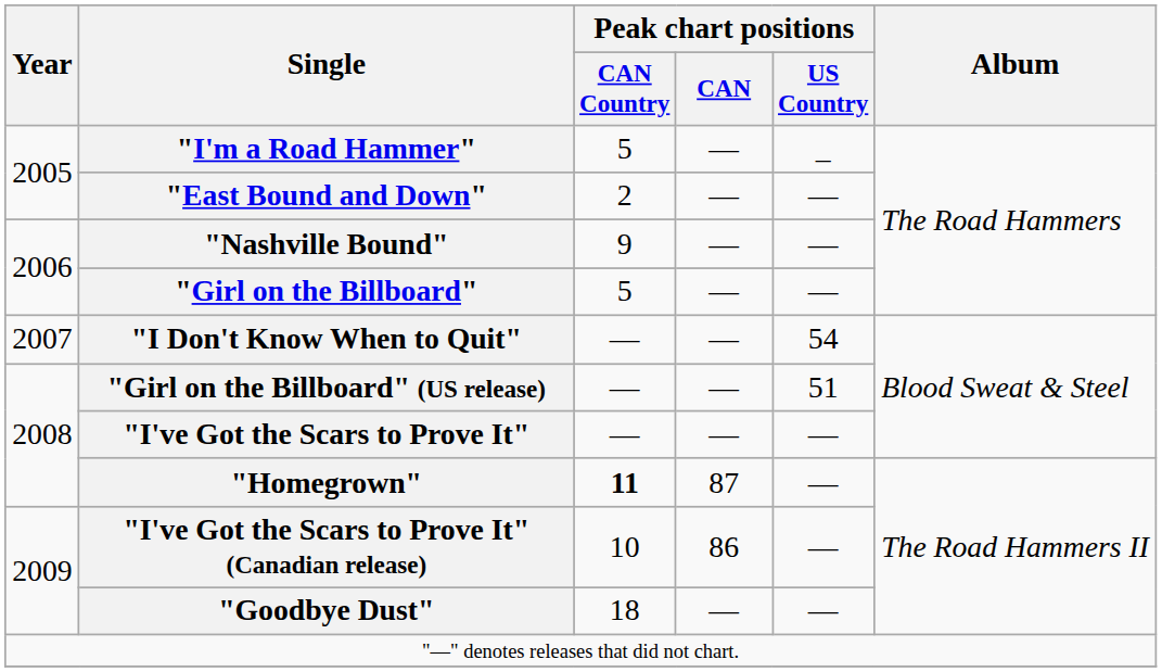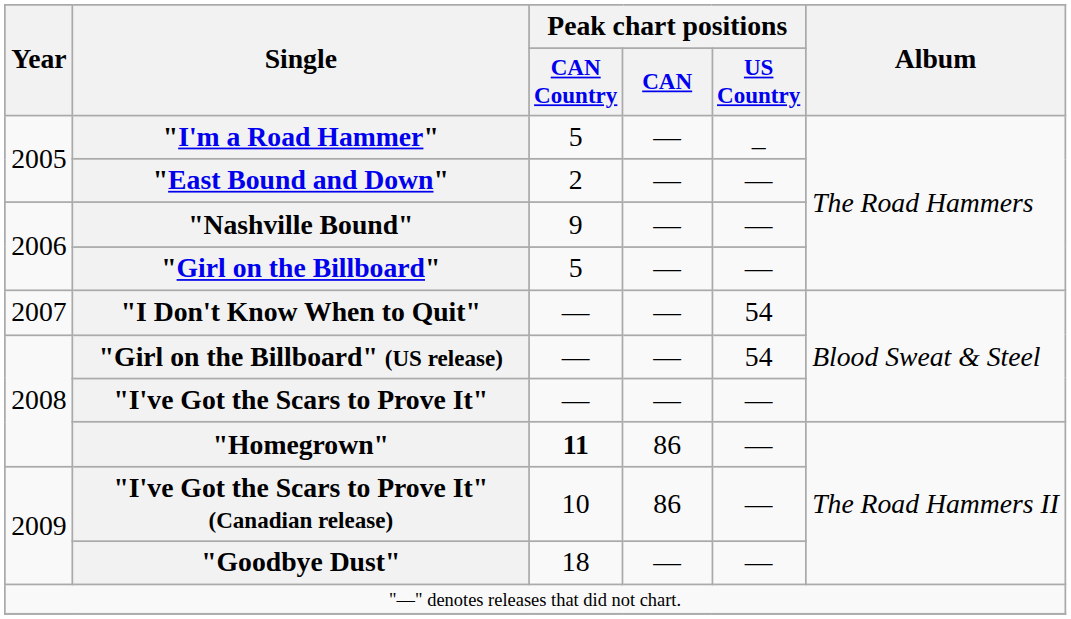 <table class="wikitable plainrowheaders" style="text-align:center;">
 <tr>
 <th rowspan="2">Year</th>
 <th rowspan="2" style="width:16em;">Single</th>
 <th colspan="3">Peak chart positions</th>
 <th rowspan="2">Album</th>
 </tr>
 <tr style="font-size:smaller;">
 <th width="45"><a href='#'>CAN Country</a><br></th>
 <th width="45"><a href='#'>CAN</a><br></th>
 <th width="45"><a href='#'>US Country</a><br></th>
 </tr>
 <tr>
 <td rowspan="2">2005</td>
 <th scope="row">"<a href='#'>I'm a Road Hammer</a>"</th>
 <td>5</td>
 <td>—</td>
 <td>_</td>
 <td align="left" rowspan="4"><em>The Road Hammers</em></td>
 </tr>
 <tr>
 <th scope="row">"<a href='#'>East Bound and Down</a>"</th>
 <td>2</td>
 <td>—</td>
 <td>—</td>
 </tr>
 <tr>
 <td rowspan="2">2006</td>
 <th scope="row">"Nashville Bound"</th>
 <td>9</td>
 <td>—</td>
 <td>—</td>
 </tr>
 <tr>
 <th scope="row">"<a href='#'>Girl on the Billboard</a>"</th>
 <td>5</td>
 <td>—</td>
 <td>—</td>
 </tr>
 <tr>
 <td>2007</td>
 <th scope="row">"I Don't Know When to Quit"</th>
 <td>—</td>
 <td>—</td>
 <td>54</td>
 <td align="left" rowspan="3"><em>Blood Sweat & Steel</em></td>
 </tr>
 <tr>
 <td rowspan="3">2008</td>
 <th scope="row">"Girl on the Billboard" <small>(US release)</small></th>
 <td>—</td>
 <td>—</td>
-<td>51</td>
+<td>54</td>
 </tr>
 <tr>
 <th scope="row">"I've Got the Scars to Prove It"</th>
 <td>—</td>
 <td>—</td>
 <td>—</td>
 </tr>
 <tr>
 <th scope="row">"Homegrown"</th>
 <td><strong>11</strong></td>
-<td>87</td>
+<td>86</td>
 <td>—</td>
 <td align="left" rowspan="3"><em>The Road Hammers II</em></td>
 </tr>
 <tr>
 <td rowspan="2">2009</td>
 <th scope="row">"I've Got the Scars to Prove It"<br><small>(Canadian release)</small></th>
 <td>10</td>
 <td>86</td>
 <td>—</td>
 </tr>
 <tr>
 <th scope="row">"Goodbye Dust"</th>
 <td>18</td>
 <td>—</td>
 <td>—</td>
 </tr>
 <tr>
 <td colspan="6" style="font-size:8pt">"—" denotes releases that did not chart.</td>
 </tr>
 <tr>
 </tr>
 </table>
